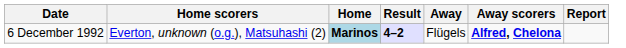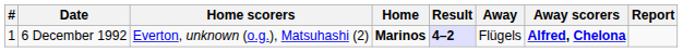 <table class="wikitable">
 <tr>
+<th>#</th>
 <th>Date</th>
 <th>Home scorers</th>
 <th>Home</th>
 <th>Result</th>
 <th>Away</th>
 <th>Away scorers</th>
 <th>Report</th>
 </tr>
 <tr>
+<td>1</td>
 <td>6 December 1992</td>
 <td><a href='#'>Everton</a>, <em>unknown</em> (<a href='#'>o.g.</a>), <a href='#'>Matsuhashi</a> (2)</td>
-<td style="background: lightblue;"><strong>Marinos</strong></td>
+<td><strong>Marinos</strong></td>
 <td style="background:#e0e0ff;"><strong>4–2</strong> </td>
 <td>Flügels</td>
 <td><strong><a href='#'>Alfred</a>, <a href='#'>Chelona</a></strong></td>
 <td></td>
 </tr>
 </table>
